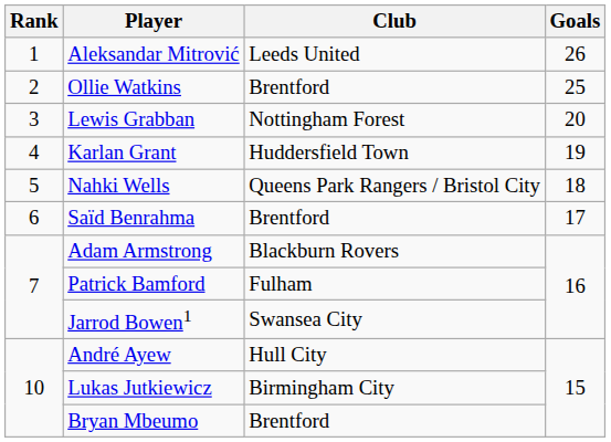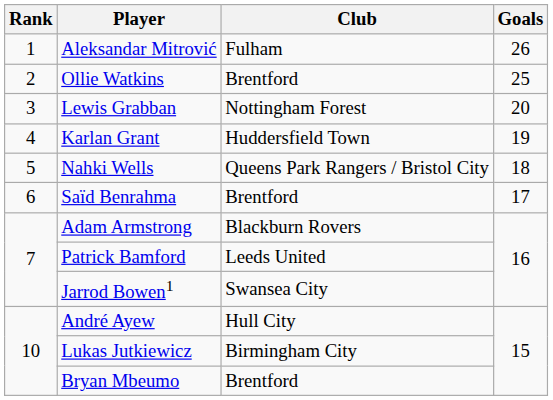 <table class="wikitable" style="text-align:center">
 <tr>
 <th>Rank</th>
 <th>Player</th>
 <th>Club</th>
 <th>Goals</th>
 </tr>
 <tr>
 <td>1</td>
 <td align="left"> <a href='#'>Aleksandar Mitrović</a></td>
-<td align="left">Leeds United</td>
+<td align="left">Fulham</td>
 <td>26</td>
 </tr>
 <tr>
 <td>2</td>
 <td align="left"> <a href='#'>Ollie Watkins</a></td>
 <td align="left">Brentford</td>
 <td>25</td>
 </tr>
 <tr>
 <td>3</td>
 <td align="left"> <a href='#'>Lewis Grabban</a></td>
 <td align="left">Nottingham Forest</td>
 <td>20</td>
 </tr>
 <tr>
 <td>4</td>
 <td align="left"> <a href='#'>Karlan Grant</a></td>
 <td align="left">Huddersfield Town</td>
 <td>19</td>
 </tr>
 <tr>
 <td>5</td>
 <td align="left"> <a href='#'>Nahki Wells</a></td>
 <td align="left">Queens Park Rangers / Bristol City</td>
 <td>18</td>
 </tr>
 <tr>
 <td>6</td>
 <td align="left"> <a href='#'>Saïd Benrahma</a></td>
 <td align="left">Brentford</td>
 <td>17</td>
 </tr>
 <tr>
 <td rowspan=3>7</td>
 <td align="left"> <a href='#'>Adam Armstrong</a></td>
 <td align="left">Blackburn Rovers</td>
 <td rowspan=3>16</td>
 </tr>
 <tr>
 <td align="left"> <a href='#'>Patrick Bamford</a></td>
-<td align="left">Fulham</td>
+<td align="left">Leeds United</td>
 </tr>
 <tr>
 <td align="left"> <a href='#'>Jarrod Bowen</a><sup>1</sup></td>
 <td align="left">Swansea City</td>
 </tr>
 <tr>
 <td rowspan=3>10</td>
 <td align="left"> <a href='#'>André Ayew</a></td>
 <td align="left">Hull City</td>
 <td rowspan=3>15</td>
 </tr>
 <tr>
 <td align="left"> <a href='#'>Lukas Jutkiewicz</a></td>
 <td align="left">Birmingham City</td>
 </tr>
 <tr>
 <td align="left"> <a href='#'>Bryan Mbeumo</a></td>
 <td align="left">Brentford<br></td>
 </tr>
 </table>
